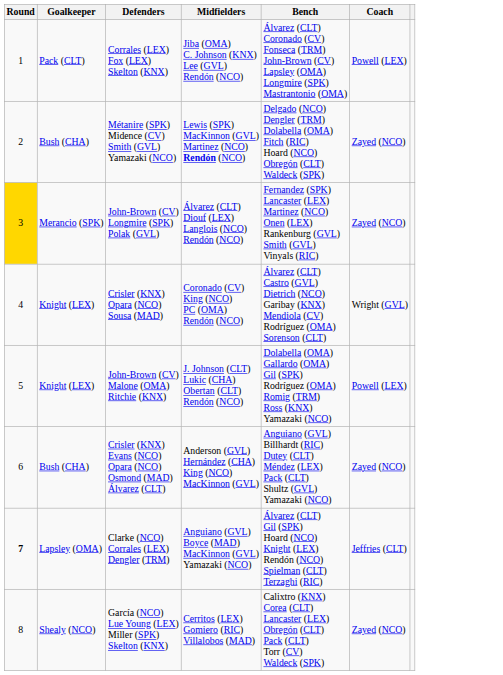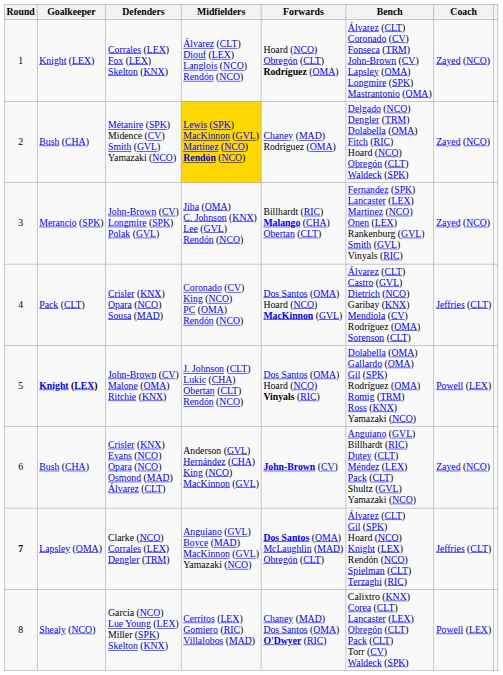 <table class="wikitable">
 <tr>
 <th>Round</th>
 <th>Goalkeeper</th>
 <th>Defenders</th>
 <th>Midfielders</th>
+<th>Forwards</th>
 <th>Bench</th>
 <th>Coach</th>
 <th></th>
 </tr>
 <tr>
 <td style="text-align:center">1</td>
-<td> <a href='#'>Pack</a> (<a href='#'>CLT</a>)</td>
+<td> <a href='#'>Knight</a> (<a href='#'>LEX</a>)</td>
 <td> <a href='#'>Corrales</a> (<a href='#'>LEX</a>)<br> <a href='#'>Fox</a> (<a href='#'>LEX</a>)<br> <a href='#'>Skelton</a> (<a href='#'>KNX</a>)</td>
-<td> <a href='#'>Jiba</a> (<a href='#'>OMA</a>)<br> <a href='#'>C. Johnson</a> (<a href='#'>KNX</a>)<br> <a href='#'>Lee</a> (<a href='#'>GVL</a>)<br> <a href='#'>Rendón</a> (<a href='#'>NCO</a>)</td>
+<td> <a href='#'>Álvarez</a> (<a href='#'>CLT</a>)<br> <a href='#'>Diouf</a> (<a href='#'>LEX</a>)<br> <a href='#'>Langlois</a> (<a href='#'>NCO</a>)<br> <a href='#'>Rendón</a> (<a href='#'>NCO</a>)</td>
+<td> Hoard (<a href='#'>NCO</a>)<br> <a href='#'>Obregón</a> (<a href='#'>CLT</a>)<br> <strong>Rodríguez</strong> (<a href='#'>OMA</a>)</td>
 <td> <a href='#'>Álvarez</a> (<a href='#'>CLT</a>)<br> <a href='#'>Coronado</a> (<a href='#'>CV</a>)<br> <a href='#'>Fonseca</a> (<a href='#'>TRM</a>)<br> <a href='#'>John-Brown</a> (<a href='#'>CV</a>)<br> <a href='#'>Lapsley</a> (<a href='#'>OMA</a>)<br> <a href='#'>Longmire</a> (<a href='#'>SPK</a>)<br> <a href='#'>Mastrantonio</a> (<a href='#'>OMA</a>)</td>
-<td> <a href='#'>Powell</a> (<a href='#'>LEX</a>)</td>
+<td> <a href='#'>Zayed</a> (<a href='#'>NCO</a>)</td>
 <td style="text-align:center"></td>
 </tr>
 <tr>
 <td style="text-align:center">2</td>
 <td> <a href='#'>Bush</a> (<a href='#'>CHA</a>)</td>
 <td> <a href='#'>Métanire</a> (<a href='#'>SPK</a>)<br> Midence (<a href='#'>CV</a>)<br> <a href='#'>Smith</a> (<a href='#'>GVL</a>)<br> Yamazaki (<a href='#'>NCO</a>)</td>
-<td> <a href='#'>Lewis</a> (<a href='#'>SPK</a>)<br> <a href='#'>MacKinnon</a> (<a href='#'>GVL</a>)<br> <a href='#'>Martinez</a> (<a href='#'>NCO</a>)<br> <strong><a href='#'>Rendón</a></strong> (<a href='#'>NCO</a>)</td>
+<td style="background: gold;"> <a href='#'>Lewis</a> (<a href='#'>SPK</a>)<br> <a href='#'>MacKinnon</a> (<a href='#'>GVL</a>)<br> <a href='#'>Martinez</a> (<a href='#'>NCO</a>)<br> <strong><a href='#'>Rendón</a></strong> (<a href='#'>NCO</a>)</td>
+<td> <a href='#'>Chaney</a> (<a href='#'>MAD</a>)<br> Rodríguez (<a href='#'>OMA</a>)</td>
 <td> <a href='#'>Delgado</a> (<a href='#'>NCO</a>)<br> <a href='#'>Dengler</a> (<a href='#'>TRM</a>)<br> <a href='#'>Dolabella</a> (<a href='#'>OMA</a>)<br> <a href='#'>Fitch</a> (<a href='#'>RIC</a>)<br> Hoard (<a href='#'>NCO</a>)<br> <a href='#'>Obregón</a> (<a href='#'>CLT</a>)<br> <a href='#'>Waldeck</a> (<a href='#'>SPK</a>)</td>
 <td> <a href='#'>Zayed</a> (<a href='#'>NCO</a>)</td>
 <td style="text-align:center"></td>
 </tr>
 <tr>
-<td style="background: gold; text-align:center">3</td>
+<td style="text-align:center">3</td>
 <td> <a href='#'>Merancio</a> (<a href='#'>SPK</a>)</td>
 <td> <a href='#'>John-Brown</a> (<a href='#'>CV</a>)<br> <a href='#'>Longmire</a> (<a href='#'>SPK</a>)<br> <a href='#'>Polak</a> (<a href='#'>GVL</a>)</td>
-<td> <a href='#'>Álvarez</a> (<a href='#'>CLT</a>)<br> <a href='#'>Diouf</a> (<a href='#'>LEX</a>)<br> <a href='#'>Langlois</a> (<a href='#'>NCO</a>)<br> <a href='#'>Rendón</a> (<a href='#'>NCO</a>)</td>
+<td> <a href='#'>Jiba</a> (<a href='#'>OMA</a>)<br> <a href='#'>C. Johnson</a> (<a href='#'>KNX</a>)<br> <a href='#'>Lee</a> (<a href='#'>GVL</a>)<br> <a href='#'>Rendón</a> (<a href='#'>NCO</a>)</td>
+<td> Billhardt (<a href='#'>RIC</a>)<br> <strong><a href='#'>Malango</a></strong> (<a href='#'>CHA</a>)<br> <a href='#'>Obertan</a> (<a href='#'>CLT</a>)</td>
 <td> <a href='#'>Fernandez</a> (<a href='#'>SPK</a>)<br> <a href='#'>Lancaster</a> (<a href='#'>LEX</a>)<br> <a href='#'>Martinez</a> (<a href='#'>NCO</a>)<br> <a href='#'>Onen</a> (<a href='#'>LEX</a>)<br> Rankenburg (<a href='#'>GVL</a>)<br> <a href='#'>Smith</a> (<a href='#'>GVL</a>)<br> Vinyals (<a href='#'>RIC</a>)</td>
 <td> <a href='#'>Zayed</a> (<a href='#'>NCO</a>)</td>
 <td style="text-align:center"></td>
 </tr>
 <tr>
 <td style="text-align:center">4</td>
-<td> <a href='#'>Knight</a> (<a href='#'>LEX</a>)</td>
+<td> <a href='#'>Pack</a> (<a href='#'>CLT</a>)</td>
 <td> <a href='#'>Crisler</a> (<a href='#'>KNX</a>)<br> <a href='#'>Opara</a> (<a href='#'>NCO</a>)<br> <a href='#'>Sousa</a> (<a href='#'>MAD</a>)</td>
 <td> <a href='#'>Coronado</a> (<a href='#'>CV</a>)<br> <a href='#'>King</a> (<a href='#'>NCO</a>)<br> <a href='#'>PC</a> (<a href='#'>OMA</a>)<br> <a href='#'>Rendón</a> (<a href='#'>NCO</a>)</td>
+<td> <a href='#'>Dos Santos</a> (<a href='#'>OMA</a>)<br> Hoard (<a href='#'>NCO</a>)<br> <strong><a href='#'>MacKinnon</a></strong> (<a href='#'>GVL</a>)</td>
 <td> <a href='#'>Álvarez</a> (<a href='#'>CLT</a>)<br> <a href='#'>Castro</a> (<a href='#'>GVL</a>)<br> <a href='#'>Dietrich</a> (<a href='#'>NCO</a>)<br> Garibay (<a href='#'>KNX</a>)<br> <a href='#'>Mendiola</a> (<a href='#'>CV</a>)<br> Rodríguez (<a href='#'>OMA</a>)<br> <a href='#'>Sorenson</a> (<a href='#'>CLT</a>)</td>
-<td> Wright (<a href='#'>GVL</a>)</td>
+<td> <a href='#'>Jeffries</a> (<a href='#'>CLT</a>)</td>
 <td style="text-align:center"></td>
 </tr>
 <tr>
 <td style="text-align:center">5</td>
-<td> <a href='#'>Knight</a> (<a href='#'>LEX</a>)</td>
+<td><strong> <a href='#'>Knight</a> (<a href='#'>LEX</a>)</strong></td>
 <td> <a href='#'>John-Brown</a> (<a href='#'>CV</a>)<br> <a href='#'>Malone</a> (<a href='#'>OMA</a>)<br> <a href='#'>Ritchie</a> (<a href='#'>KNX</a>)</td>
 <td> <a href='#'>J. Johnson</a> (<a href='#'>CLT</a>)<br> <a href='#'>Lukic</a> (<a href='#'>CHA</a>)<br> <a href='#'>Obertan</a> (<a href='#'>CLT</a>)<br> <a href='#'>Rendón</a> (<a href='#'>NCO</a>)</td>
+<td> <a href='#'>Dos Santos</a> (<a href='#'>OMA</a>)<br> Hoard (<a href='#'>NCO</a>)<br> <strong>Vinyals</strong> (<a href='#'>RIC</a>)</td>
 <td> <a href='#'>Dolabella</a> (<a href='#'>OMA</a>)<br> <a href='#'>Gallardo</a> (<a href='#'>OMA</a>)<br> <a href='#'>Gil</a> (<a href='#'>SPK</a>)<br> Rodríguez (<a href='#'>OMA</a>)<br> <a href='#'>Romig</a> (<a href='#'>TRM</a>)<br> <a href='#'>Ross</a> (<a href='#'>KNX</a>)<br> Yamazaki (<a href='#'>NCO</a>)</td>
 <td> <a href='#'>Powell</a> (<a href='#'>LEX</a>)</td>
 <td style="text-align:center"></td>
 </tr>
 <tr>
 <td style="text-align:center">6</td>
 <td> <a href='#'>Bush</a> (<a href='#'>CHA</a>)</td>
 <td> <a href='#'>Crisler</a> (<a href='#'>KNX</a>)<br> <a href='#'>Evans</a> (<a href='#'>NCO</a>)<br> <a href='#'>Opara</a> (<a href='#'>NCO</a>)<br> <a href='#'>Osmond</a> (<a href='#'>MAD</a>)<br> <a href='#'>Álvarez</a> (<a href='#'>CLT</a>)</td>
 <td> Anderson (<a href='#'>GVL</a>)<br> <a href='#'>Hernández</a> (<a href='#'>CHA</a>)<br> <a href='#'>King</a> (<a href='#'>NCO</a>)<br> <a href='#'>MacKinnon</a> (<a href='#'>GVL</a>)</td>
+<td> <strong><a href='#'>John-Brown</a></strong> (<a href='#'>CV</a>)</td>
 <td> <a href='#'>Anguiano</a> (<a href='#'>GVL</a>)<br> Billhardt (<a href='#'>RIC</a>)<br> <a href='#'>Dutey</a> (<a href='#'>CLT</a>)<br> <a href='#'>Méndez</a> (<a href='#'>LEX</a>)<br> <a href='#'>Pack</a> (<a href='#'>CLT</a>)<br> Shultz (<a href='#'>GVL</a>)<br> Yamazaki (<a href='#'>NCO</a>)</td>
 <td> <a href='#'>Zayed</a> (<a href='#'>NCO</a>)</td>
 <td style="text-align:center"></td>
 </tr>
 <tr>
 <td style="text-align:center"><strong>7</strong></td>
 <td> <a href='#'>Lapsley</a> (<a href='#'>OMA</a>)</td>
 <td> Clarke (<a href='#'>NCO</a>)<br> <a href='#'>Corrales</a> (<a href='#'>LEX</a>)<br> <a href='#'>Dengler</a> (<a href='#'>TRM</a>)</td>
 <td> <a href='#'>Anguiano</a> (<a href='#'>GVL</a>)<br> <a href='#'>Boyce</a> (<a href='#'>MAD</a>)<br> <a href='#'>MacKinnon</a> (<a href='#'>GVL</a>)<br> Yamazaki (<a href='#'>NCO</a>)</td>
+<td> <strong><a href='#'>Dos Santos</a></strong> (<a href='#'>OMA</a>)<br> <a href='#'>McLaughlin</a> (<a href='#'>MAD</a>)<br> <a href='#'>Obregón</a> (<a href='#'>CLT</a>)</td>
 <td> <a href='#'>Álvarez</a> (<a href='#'>CLT</a>)<br> <a href='#'>Gil</a> (<a href='#'>SPK</a>)<br> Hoard (<a href='#'>NCO</a>)<br> <a href='#'>Knight</a> (<a href='#'>LEX</a>)<br> Rendón (<a href='#'>NCO</a>)<br> <a href='#'>Spielman</a> (<a href='#'>CLT</a>)<br> <a href='#'>Terzaghi</a> (<a href='#'>RIC</a>)</td>
 <td> <a href='#'>Jeffries</a> (<a href='#'>CLT</a>)</td>
 <td style="text-align:center"></td>
 </tr>
 <tr>
 <td style="text-align:center">8</td>
 <td> <a href='#'>Shealy</a> (<a href='#'>NCO</a>)</td>
 <td> García (<a href='#'>NCO</a>)<br> <a href='#'>Lue Young</a> (<a href='#'>LEX</a>)<br> Miller (<a href='#'>SPK</a>)<br> <a href='#'>Skelton</a> (<a href='#'>KNX</a>)</td>
 <td> <a href='#'>Cerritos</a> (<a href='#'>LEX</a>)<br> <a href='#'>Gomiero</a> (<a href='#'>RIC</a>)<br> <a href='#'>Villalobos</a> (<a href='#'>MAD</a>)</td>
+<td> <a href='#'>Chaney</a> (<a href='#'>MAD</a>)<br> <a href='#'>Dos Santos</a> (<a href='#'>OMA</a>)<br> <strong><a href='#'>O'Dwyer</a></strong> (<a href='#'>RIC</a>)</td>
 <td> Calixtro (<a href='#'>KNX</a>)<br> <a href='#'>Corea</a> (<a href='#'>CLT</a>)<br> <a href='#'>Lancaster</a> (<a href='#'>LEX</a>)<br> <a href='#'>Obregón</a> (<a href='#'>CLT</a>)<br> <a href='#'>Pack</a> (<a href='#'>CLT</a>)<br> Torr (<a href='#'>CV</a>)<br> <a href='#'>Waldeck</a> (<a href='#'>SPK</a>)</td>
-<td> <a href='#'>Zayed</a> (<a href='#'>NCO</a>)</td>
+<td> <a href='#'>Powell</a> (<a href='#'>LEX</a>)</td>
 <td style="text-align:center"></td>
 </tr>
 </table>
